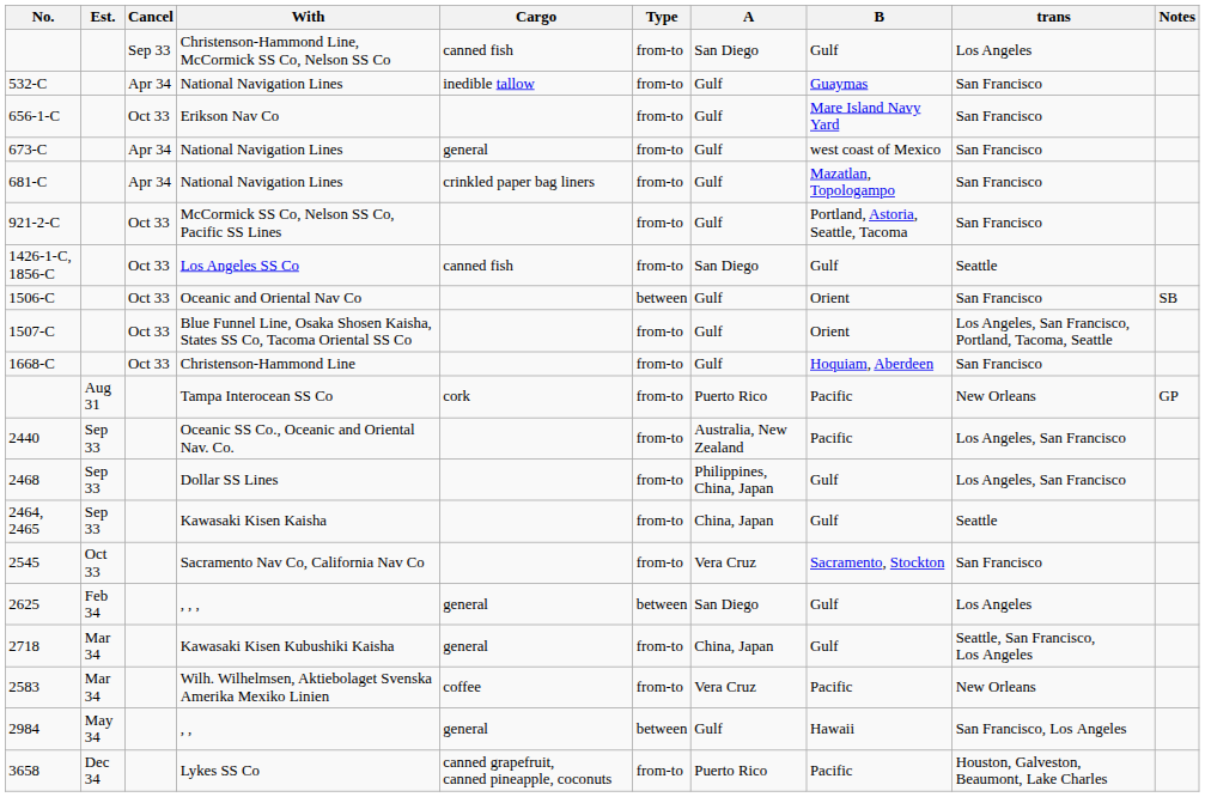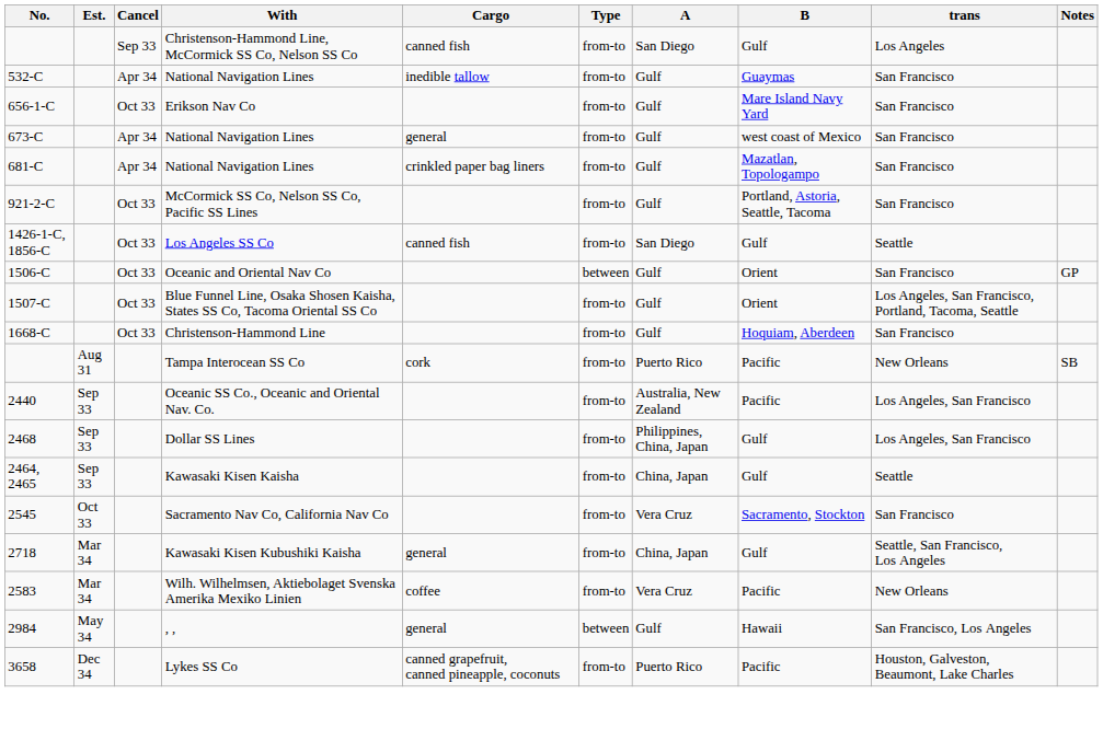 <table class=wikitable>
 <tr>
 <th>No.</th>
 <th>Est.</th>
 <th>Cancel</th>
 <th>With</th>
 <th>Cargo</th>
 <th>Type</th>
 <th>A</th>
 <th>B</th>
 <th>trans</th>
 <th>Notes</th>
 </tr>
 <tr>
 <td></td>
 <td></td>
 <td>Sep 33</td>
 <td>Christenson-Hammond Line, McCormick SS Co, Nelson SS Co</td>
 <td>canned fish</td>
 <td>from-to</td>
 <td>San Diego</td>
 <td>Gulf</td>
 <td>Los Angeles</td>
 <td></td>
 </tr>
 <tr>
 <td>532-C</td>
 <td></td>
 <td>Apr 34</td>
 <td>National Navigation Lines</td>
 <td>inedible <a href='#'>tallow</a></td>
 <td>from-to</td>
 <td>Gulf</td>
 <td><a href='#'>Guaymas</a></td>
 <td>San Francisco</td>
 <td></td>
 </tr>
 <tr>
 <td>656-1-C</td>
 <td></td>
 <td>Oct 33</td>
 <td>Erikson Nav Co</td>
 <td></td>
 <td>from-to</td>
 <td>Gulf</td>
 <td><a href='#'>Mare Island Navy Yard</a></td>
 <td>San Francisco</td>
 <td></td>
 </tr>
 <tr>
 <td>673-C</td>
 <td></td>
 <td>Apr 34</td>
 <td>National Navigation Lines</td>
 <td>general</td>
 <td>from-to</td>
 <td>Gulf</td>
 <td>west coast of Mexico</td>
 <td>San Francisco</td>
 <td></td>
 </tr>
 <tr>
 <td>681-C</td>
 <td></td>
 <td>Apr 34</td>
 <td>National Navigation Lines</td>
 <td>crinkled paper bag liners</td>
 <td>from-to</td>
 <td>Gulf</td>
 <td><a href='#'>Mazatlan</a>, <a href='#'>Topologampo</a></td>
 <td>San Francisco</td>
 <td></td>
 </tr>
 <tr>
 <td>921-2-C</td>
 <td></td>
 <td>Oct 33</td>
 <td>McCormick SS Co, Nelson SS Co, Pacific SS Lines</td>
 <td></td>
 <td>from-to</td>
 <td>Gulf</td>
 <td>Portland, <a href='#'>Astoria</a>, Seattle, Tacoma</td>
 <td>San Francisco</td>
 <td></td>
 </tr>
 <tr>
 <td>1426-1-C, 1856-C</td>
 <td></td>
 <td>Oct 33</td>
 <td><a href='#'>Los Angeles SS Co</a></td>
 <td>canned fish</td>
 <td>from-to</td>
 <td>San Diego</td>
 <td>Gulf</td>
 <td>Seattle</td>
 <td></td>
 </tr>
 <tr>
 <td>1506-C</td>
 <td></td>
 <td>Oct 33</td>
 <td>Oceanic and Oriental Nav Co</td>
 <td></td>
 <td>between</td>
 <td>Gulf</td>
 <td>Orient</td>
 <td>San Francisco</td>
-<td>SB</td>
+<td>GP</td>
 </tr>
 <tr>
 <td>1507-C</td>
 <td></td>
 <td>Oct 33</td>
 <td>Blue Funnel Line, Osaka Shosen Kaisha, States SS Co, Tacoma Oriental SS Co</td>
 <td></td>
 <td>from-to</td>
 <td>Gulf</td>
 <td>Orient</td>
 <td>Los Angeles, San Francisco, Portland, Tacoma, Seattle</td>
 <td></td>
 </tr>
 <tr>
 <td>1668-C</td>
 <td></td>
 <td>Oct 33</td>
 <td>Christenson-Hammond Line</td>
 <td></td>
 <td>from-to</td>
 <td>Gulf</td>
 <td><a href='#'>Hoquiam</a>, <a href='#'>Aberdeen</a></td>
 <td>San Francisco</td>
 <td></td>
 </tr>
 <tr>
 <td></td>
 <td>Aug 31</td>
 <td></td>
 <td>Tampa Interocean SS Co</td>
 <td>cork</td>
 <td>from-to</td>
 <td>Puerto Rico</td>
 <td>Pacific</td>
 <td>New Orleans</td>
-<td>GP</td>
+<td>SB</td>
 </tr>
 <tr>
 <td>2440</td>
 <td>Sep 33</td>
 <td></td>
 <td>Oceanic SS Co., Oceanic and Oriental Nav. Co.</td>
 <td></td>
 <td>from-to</td>
 <td>Australia, New Zealand</td>
 <td>Pacific</td>
 <td>Los Angeles, San Francisco</td>
 <td></td>
 </tr>
 <tr>
 <td>2468</td>
 <td>Sep 33</td>
 <td></td>
 <td>Dollar SS Lines</td>
 <td></td>
 <td>from-to</td>
 <td>Philippines, China, Japan</td>
 <td>Gulf</td>
 <td>Los Angeles, San Francisco</td>
 <td></td>
 </tr>
 <tr>
 <td>2464, 2465</td>
 <td>Sep 33</td>
 <td></td>
 <td>Kawasaki Kisen Kaisha</td>
 <td></td>
 <td>from-to</td>
 <td>China, Japan</td>
 <td>Gulf</td>
 <td>Seattle</td>
 <td></td>
 </tr>
 <tr>
 <td>2545</td>
 <td>Oct 33</td>
 <td></td>
 <td>Sacramento Nav Co, California Nav Co</td>
 <td></td>
 <td>from-to</td>
 <td>Vera Cruz</td>
 <td><a href='#'>Sacramento</a>, <a href='#'>Stockton</a></td>
 <td>San Francisco</td>
-<td></td>
-</tr>
-<tr>
-<td>2625</td>
-<td>Feb 34</td>
-<td></td>
-<td>, , , </td>
-<td>general</td>
-<td>between</td>
-<td>San Diego</td>
-<td>Gulf</td>
-<td>Los Angeles</td>
 <td></td>
 </tr>
 <tr>
 <td>2718</td>
 <td>Mar 34</td>
 <td></td>
 <td>Kawasaki Kisen Kubushiki Kaisha</td>
 <td>general</td>
 <td>from-to</td>
 <td>China, Japan</td>
 <td>Gulf</td>
 <td>Seattle, San Francisco, Los Angeles</td>
 <td></td>
 </tr>
 <tr>
 <td>2583</td>
 <td>Mar 34</td>
 <td></td>
 <td>Wilh. Wilhelmsen, Aktiebolaget Svenska Amerika Mexiko Linien</td>
 <td>coffee</td>
 <td>from-to</td>
 <td>Vera Cruz</td>
 <td>Pacific</td>
 <td>New Orleans</td>
 <td></td>
 </tr>
 <tr>
 <td>2984</td>
 <td>May 34</td>
 <td></td>
 <td>, , </td>
 <td>general</td>
 <td>between</td>
 <td>Gulf</td>
 <td>Hawaii</td>
 <td>San Francisco, Los Angeles</td>
 <td></td>
 </tr>
 <tr>
 <td>3658</td>
 <td>Dec 34</td>
 <td></td>
 <td>Lykes SS Co</td>
 <td>canned grapefruit, canned pineapple, coconuts</td>
 <td>from-to</td>
 <td>Puerto Rico</td>
 <td>Pacific</td>
 <td>Houston, Galveston, Beaumont, Lake Charles</td>
 <td></td>
 </tr>
 </table>
